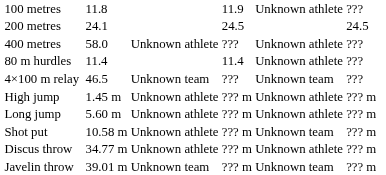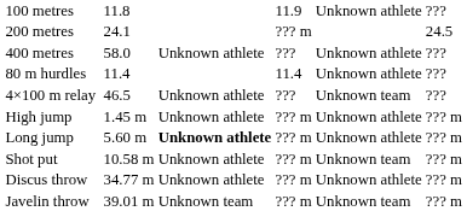 <table>
 <tr>
 <td>100 metres</td>
 <td></td>
 <td>11.8</td>
 <td></td>
 <td>11.9</td>
 <td>Unknown athlete</td>
 <td>???</td>
 </tr>
 <tr>
 <td>200 metres</td>
 <td></td>
 <td>24.1</td>
 <td></td>
-<td>24.5</td>
+<td>??? m</td>
 <td></td>
 <td>24.5</td>
 </tr>
 <tr>
 <td>400 metres</td>
 <td></td>
 <td>58.0</td>
 <td>Unknown athlete</td>
 <td>???</td>
 <td>Unknown athlete</td>
 <td>???</td>
 </tr>
 <tr>
 <td>80 m hurdles</td>
 <td></td>
 <td>11.4</td>
 <td></td>
 <td>11.4</td>
 <td>Unknown athlete</td>
 <td>???</td>
 </tr>
 <tr>
 <td>4×100 m relay</td>
 <td></td>
 <td>46.5</td>
-<td>Unknown team</td>
+<td>Unknown athlete</td>
 <td>???</td>
 <td>Unknown team</td>
 <td>???</td>
 </tr>
 <tr>
 <td>High jump</td>
 <td></td>
 <td>1.45 m</td>
 <td>Unknown athlete</td>
 <td>??? m</td>
 <td>Unknown athlete</td>
 <td>??? m</td>
 </tr>
 <tr>
 <td>Long jump</td>
 <td></td>
 <td>5.60 m</td>
-<td>Unknown athlete</td>
+<td><strong>Unknown athlete</strong></td>
 <td>??? m</td>
 <td>Unknown athlete</td>
 <td>??? m</td>
 </tr>
 <tr>
 <td>Shot put</td>
 <td></td>
 <td>10.58 m</td>
 <td>Unknown athlete</td>
 <td>??? m</td>
 <td>Unknown team</td>
 <td>??? m</td>
 </tr>
 <tr>
 <td>Discus throw</td>
 <td></td>
 <td>34.77 m</td>
 <td>Unknown athlete</td>
 <td>??? m</td>
 <td>Unknown athlete</td>
 <td>??? m</td>
 </tr>
 <tr>
 <td>Javelin throw</td>
 <td></td>
 <td>39.01 m</td>
 <td>Unknown team</td>
 <td>??? m</td>
 <td>Unknown team</td>
 <td>??? m</td>
 </tr>
 </table>
